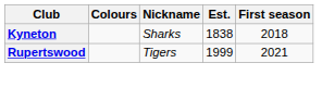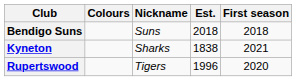 <table class="wikitable sortable" style="text-align:center">
 <tr>
 <th>Club</th>
 <th class=unsortable>Colours</th>
 <th>Nickname</th>
 <th>Est.</th>
 <th>First season</th>
 </tr>
 <tr>
+<th style="text-align:left;">Bendigo Suns</th>
+<td></td>
+<td align='left'><em>Suns</em></td>
+<td>2018</td>
+<td>2018</td>
+</tr>
+<tr>
 <th style="text-align:left;"><a href='#'>Kyneton</a></th>
 <td></td>
 <td align='left'><em>Sharks</em></td>
 <td>1838</td>
-<td>2018</td>
+<td>2021</td>
 </tr>
 <tr>
 <th style="text-align:left;"><a href='#'>Rupertswood</a></th>
 <td></td>
 <td align='left'><em>Tigers</em></td>
-<td>1999</td>
-<td>2021</td>
+<td>1996</td>
+<td>2020</td>
 </tr>
 </table>
